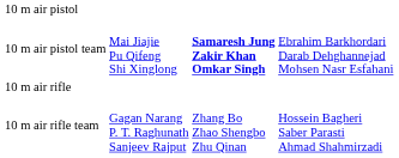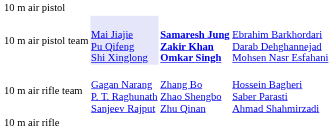 <table>
 <tr>
 <td>10 m air pistol</td>
 <td></td>
 <td></td>
 <td></td>
 </tr>
 <tr>
 <td>10 m air pistol team</td>
-<td><br><a href='#'>Mai Jiajie</a><br><a href='#'>Pu Qifeng</a><br><a href='#'>Shi Xinglong</a></td>
+<td style="background: lavender;"><br><a href='#'>Mai Jiajie</a><br><a href='#'>Pu Qifeng</a><br><a href='#'>Shi Xinglong</a></td>
 <td><strong><br><a href='#'>Samaresh Jung</a><br><a href='#'>Zakir Khan</a><br><a href='#'>Omkar Singh</a></strong></td>
 <td><br><a href='#'>Ebrahim Barkhordari</a><br><a href='#'>Darab Dehghannejad</a><br><a href='#'>Mohsen Nasr Esfahani</a></td>
+</tr>
+<tr>
+<td>10 m air rifle team</td>
+<td><br><a href='#'>Gagan Narang</a><br><a href='#'>P. T. Raghunath</a><br><a href='#'>Sanjeev Rajput</a></td>
+<td><br><a href='#'>Zhang Bo</a><br><a href='#'>Zhao Shengbo</a><br><a href='#'>Zhu Qinan</a></td>
+<td><br><a href='#'>Hossein Bagheri</a><br><a href='#'>Saber Parasti</a><br><a href='#'>Ahmad Shahmirzadi</a></td>
 </tr>
 <tr>
 <td>10 m air rifle</td>
 <td></td>
 <td></td>
 <td></td>
 </tr>
-<tr>
-<td>10 m air rifle team</td>
-<td><br><a href='#'>Gagan Narang</a><br><a href='#'>P. T. Raghunath</a><br><a href='#'>Sanjeev Rajput</a></td>
-<td><br><a href='#'>Zhang Bo</a><br><a href='#'>Zhao Shengbo</a><br><a href='#'>Zhu Qinan</a></td>
-<td><br><a href='#'>Hossein Bagheri</a><br><a href='#'>Saber Parasti</a><br><a href='#'>Ahmad Shahmirzadi</a></td>
-</tr>
 </table>
